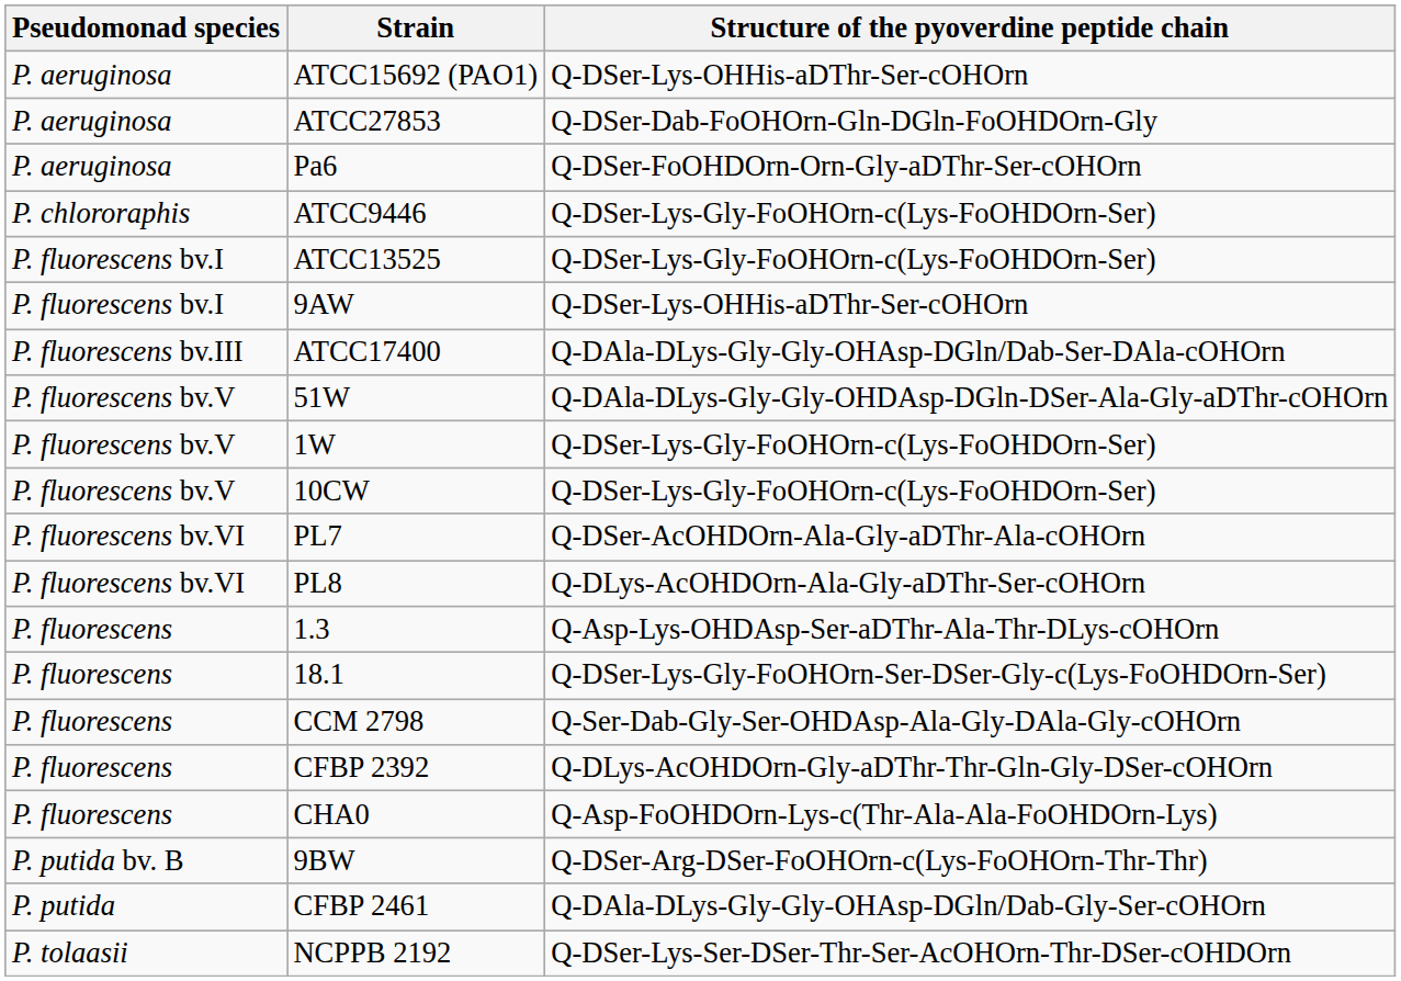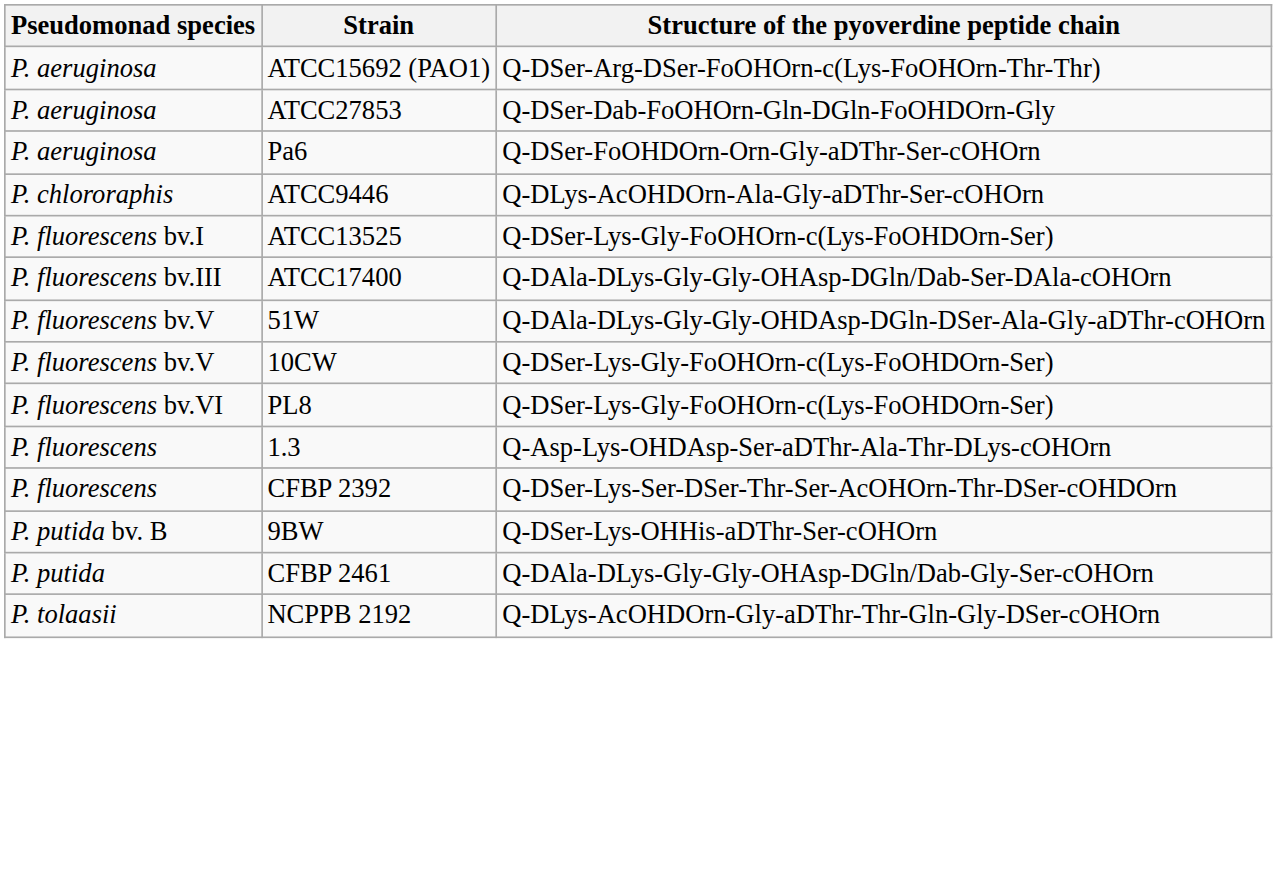 <table class="wikitable">
 <tr>
 <th>Pseudomonad species</th>
 <th>Strain</th>
 <th>Structure of the pyoverdine peptide chain</th>
 </tr>
 <tr>
 <td><em>P. aeruginosa</em></td>
 <td>ATCC15692 (PAO1)</td>
-<td>Q-DSer-Lys-OHHis-aDThr-Ser-cOHOrn</td>
+<td>Q-DSer-Arg-DSer-FoOHOrn-c(Lys-FoOHOrn-Thr-Thr)</td>
 </tr>
 <tr>
 <td><em>P. aeruginosa</em></td>
 <td>ATCC27853</td>
 <td>Q-DSer-Dab-FoOHOrn-Gln-DGln-FoOHDOrn-Gly</td>
 </tr>
 <tr>
 <td><em>P. aeruginosa</em></td>
 <td>Pa6</td>
 <td>Q-DSer-FoOHDOrn-Orn-Gly-aDThr-Ser-cOHOrn</td>
 </tr>
 <tr>
 <td><em>P. chlororaphis</em></td>
 <td>ATCC9446</td>
-<td>Q-DSer-Lys-Gly-FoOHOrn-c(Lys-FoOHDOrn-Ser)</td>
+<td>Q-DLys-AcOHDOrn-Ala-Gly-aDThr-Ser-cOHOrn</td>
 </tr>
 <tr>
 <td><em>P. fluorescens</em> bv.I</td>
 <td>ATCC13525</td>
 <td>Q-DSer-Lys-Gly-FoOHOrn-c(Lys-FoOHDOrn-Ser)</td>
-</tr>
-<tr>
-<td><em>P. fluorescens</em> bv.I</td>
-<td>9AW</td>
-<td>Q-DSer-Lys-OHHis-aDThr-Ser-cOHOrn</td>
 </tr>
 <tr>
 <td><em>P. fluorescens</em> bv.III</td>
 <td>ATCC17400</td>
 <td>Q-DAla-DLys-Gly-Gly-OHAsp-DGln/Dab-Ser-DAla-cOHOrn</td>
 </tr>
 <tr>
 <td><em>P. fluorescens</em> bv.V</td>
 <td>51W</td>
 <td>Q-DAla-DLys-Gly-Gly-OHDAsp-DGln-DSer-Ala-Gly-aDThr-cOHOrn</td>
 </tr>
 <tr>
 <td><em>P. fluorescens</em> bv.V</td>
-<td>1W</td>
-<td>Q-DSer-Lys-Gly-FoOHOrn-c(Lys-FoOHDOrn-Ser)</td>
-</tr>
-<tr>
-<td><em>P. fluorescens</em> bv.V</td>
 <td>10CW</td>
 <td>Q-DSer-Lys-Gly-FoOHOrn-c(Lys-FoOHDOrn-Ser)</td>
 </tr>
 <tr>
 <td><em>P. fluorescens</em> bv.VI</td>
-<td>PL7</td>
-<td>Q-DSer-AcOHDOrn-Ala-Gly-aDThr-Ala-cOHOrn</td>
-</tr>
-<tr>
-<td><em>P. fluorescens</em> bv.VI</td>
 <td>PL8</td>
-<td>Q-DLys-AcOHDOrn-Ala-Gly-aDThr-Ser-cOHOrn</td>
+<td>Q-DSer-Lys-Gly-FoOHOrn-c(Lys-FoOHDOrn-Ser)</td>
 </tr>
 <tr>
 <td><em>P. fluorescens</em></td>
 <td>1.3</td>
 <td>Q-Asp-Lys-OHDAsp-Ser-aDThr-Ala-Thr-DLys-cOHOrn</td>
 </tr>
 <tr>
 <td><em>P. fluorescens</em></td>
-<td>18.1</td>
-<td>Q-DSer-Lys-Gly-FoOHOrn-Ser-DSer-Gly-c(Lys-FoOHDOrn-Ser)</td>
-</tr>
-<tr>
-<td><em>P. fluorescens</em></td>
-<td>CCM 2798</td>
-<td>Q-Ser-Dab-Gly-Ser-OHDAsp-Ala-Gly-DAla-Gly-cOHOrn</td>
-</tr>
-<tr>
-<td><em>P. fluorescens</em></td>
 <td>CFBP 2392</td>
-<td>Q-DLys-AcOHDOrn-Gly-aDThr-Thr-Gln-Gly-DSer-cOHOrn</td>
-</tr>
-<tr>
-<td><em>P. fluorescens</em></td>
-<td>CHA0</td>
-<td>Q-Asp-FoOHDOrn-Lys-c(Thr-Ala-Ala-FoOHDOrn-Lys)</td>
+<td>Q-DSer-Lys-Ser-DSer-Thr-Ser-AcOHOrn-Thr-DSer-cOHDOrn</td>
 </tr>
 <tr>
 <td><em>P. putida</em> bv. B</td>
 <td>9BW</td>
-<td>Q-DSer-Arg-DSer-FoOHOrn-c(Lys-FoOHOrn-Thr-Thr)</td>
+<td>Q-DSer-Lys-OHHis-aDThr-Ser-cOHOrn</td>
 </tr>
 <tr>
 <td><em>P. putida</em></td>
 <td>CFBP 2461</td>
 <td>Q-DAla-DLys-Gly-Gly-OHAsp-DGln/Dab-Gly-Ser-cOHOrn</td>
 </tr>
 <tr>
 <td><em>P. tolaasii</em></td>
 <td>NCPPB 2192</td>
-<td>Q-DSer-Lys-Ser-DSer-Thr-Ser-AcOHOrn-Thr-DSer-cOHDOrn</td>
+<td>Q-DLys-AcOHDOrn-Gly-aDThr-Thr-Gln-Gly-DSer-cOHOrn</td>
 </tr>
 </table>
